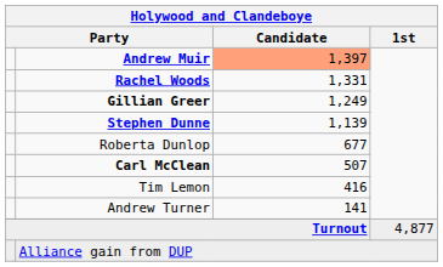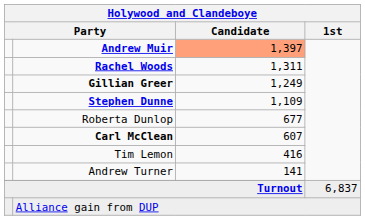 <table class="wikitable">
 <tr>
 <th colspan="4" align="center"><a href='#'>Holywood and Clandeboye</a></th>
 </tr>
 <tr>
 <th colspan="2" align="center" width=200>Party</th>
 <th width=150>Candidate</th>
 <th width=60>1st </th>
 </tr>
 <tr>
 <td></td>
 <td align="right"><strong><a href='#'>Andrew Muir</a></strong></td>
 <td align="right" style="background: lightsalmon;">1,397</td>
 </tr>
 <tr>
 <td></td>
 <td align="right"><strong><a href='#'>Rachel Woods</a></strong></td>
-<td align="right">1,331</td>
+<td align="right">1,311</td>
 </tr>
 <tr>
 <td></td>
 <td align="right"><strong>Gillian Greer</strong></td>
 <td align="right">1,249</td>
 </tr>
 <tr>
 <td></td>
 <td align="right"><strong><a href='#'>Stephen Dunne</a></strong></td>
-<td align="right">1,139</td>
+<td align="right">1,109</td>
 </tr>
 <tr>
 <td></td>
 <td align="right">Roberta Dunlop</td>
 <td align="right">677</td>
 </tr>
 <tr>
 <td></td>
 <td align="right"><strong>Carl McClean</strong></td>
-<td align="right">507</td>
+<td align="right">607</td>
 </tr>
 <tr>
 <td></td>
 <td align="right">Tim Lemon</td>
 <td align="right">416</td>
 </tr>
 <tr>
 <td></td>
 <td align="right">Andrew Turner</td>
 <td align="right">141</td>
 </tr>
 <tr>
 </tr>
 <tr bgcolor="EEEEEE">
 <td colspan=3 align="right"><strong><a href='#'>Turnout</a></strong></td>
-<td align="right">4,877</td>
+<td align="right">6,837</td>
 </tr>
 <tr bgcolor="EEEEEE">
 <td bgcolor=></td>
 <td colspan=4 bgcolor="EEEEEE"><a href='#'>Alliance</a> gain from <a href='#'>DUP</a></td>
 </tr>
 </table>
